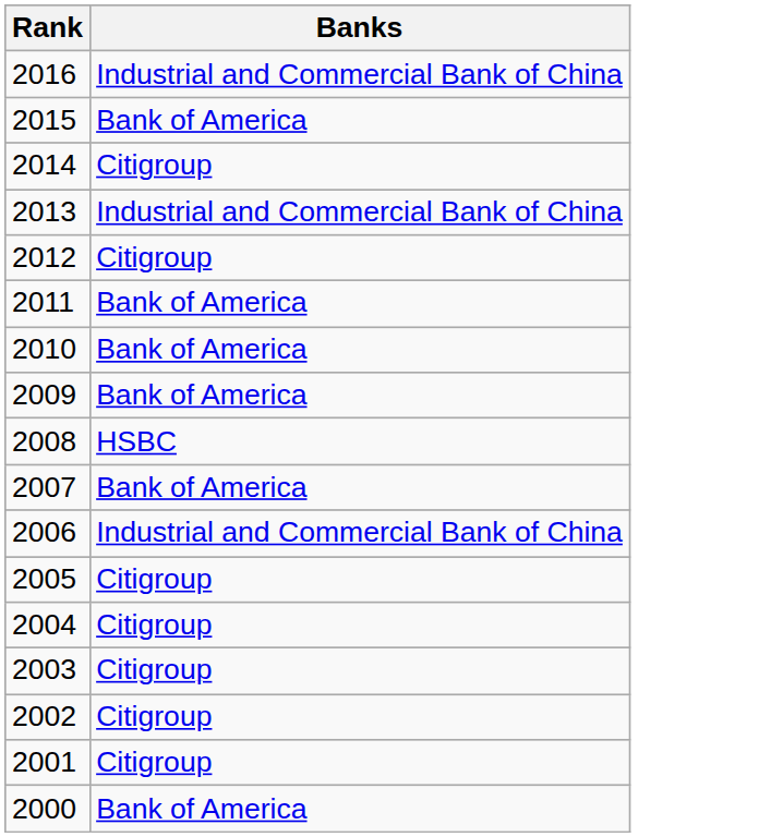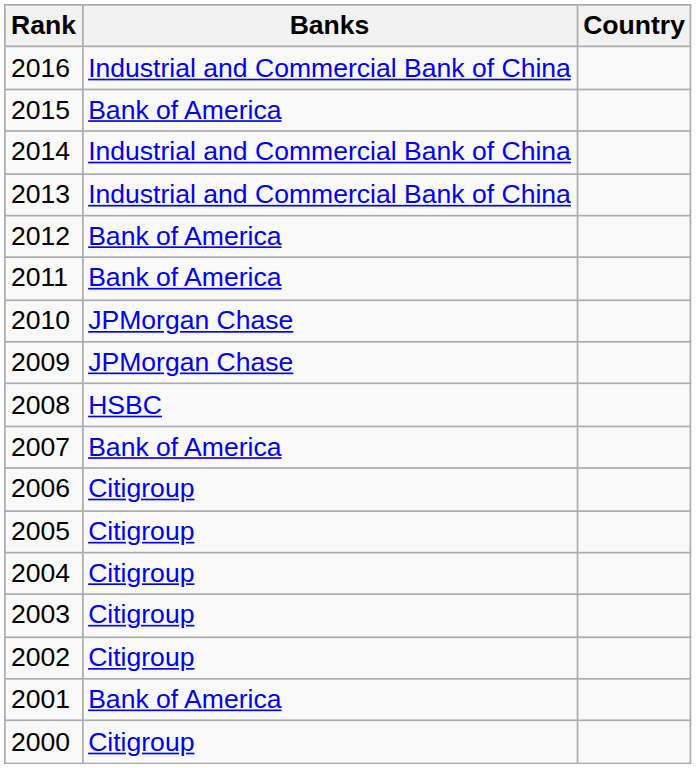 <table class="wikitable" border="1">
 <tr>
 <th>Rank</th>
 <th>Banks</th>
+<th>Country</th>
 </tr>
 <tr>
 <td>2016</td>
 <td><a href='#'>Industrial and Commercial Bank of China</a></td>
+<td></td>
 </tr>
 <tr>
 <td>2015</td>
 <td><a href='#'>Bank of America</a></td>
+<td></td>
 </tr>
 <tr>
 <td>2014</td>
-<td><a href='#'>Citigroup</a></td>
+<td><a href='#'>Industrial and Commercial Bank of China</a></td>
+<td></td>
 </tr>
 <tr>
 <td>2013</td>
 <td><a href='#'>Industrial and Commercial Bank of China</a></td>
+<td></td>
 </tr>
 <tr>
 <td>2012</td>
-<td><a href='#'>Citigroup</a></td>
+<td><a href='#'>Bank of America</a></td>
+<td></td>
 </tr>
 <tr>
 <td>2011</td>
 <td><a href='#'>Bank of America</a></td>
+<td></td>
 </tr>
 <tr>
 <td>2010</td>
-<td><a href='#'>Bank of America</a></td>
+<td><a href='#'>JPMorgan Chase</a></td>
+<td></td>
 </tr>
 <tr>
 <td>2009</td>
-<td><a href='#'>Bank of America</a></td>
+<td><a href='#'>JPMorgan Chase</a></td>
+<td></td>
 </tr>
 <tr>
 <td>2008</td>
 <td><a href='#'>HSBC</a></td>
+<td></td>
 </tr>
 <tr>
 <td>2007</td>
 <td><a href='#'>Bank of America</a></td>
+<td></td>
 </tr>
 <tr>
 <td>2006</td>
-<td><a href='#'>Industrial and Commercial Bank of China</a></td>
+<td><a href='#'>Citigroup</a></td>
+<td></td>
 </tr>
 <tr>
 <td>2005</td>
 <td><a href='#'>Citigroup</a></td>
+<td></td>
 </tr>
 <tr>
 <td>2004</td>
 <td><a href='#'>Citigroup</a></td>
+<td></td>
 </tr>
 <tr>
 <td>2003</td>
 <td><a href='#'>Citigroup</a></td>
+<td></td>
 </tr>
 <tr>
 <td>2002</td>
 <td><a href='#'>Citigroup</a></td>
+<td></td>
 </tr>
 <tr>
 <td>2001</td>
-<td><a href='#'>Citigroup</a></td>
+<td><a href='#'>Bank of America</a></td>
+<td></td>
 </tr>
 <tr>
 <td>2000</td>
-<td><a href='#'>Bank of America</a></td>
+<td><a href='#'>Citigroup</a></td>
+<td></td>
 </tr>
 </table>
